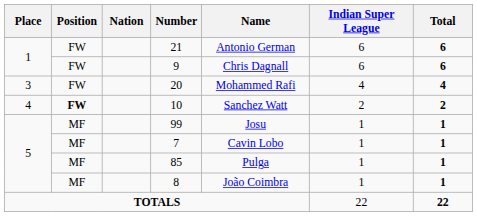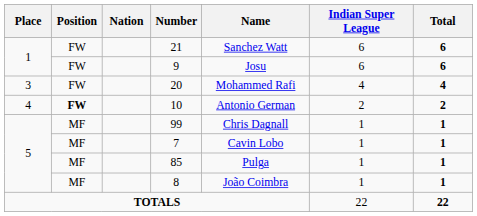 <table class="wikitable" style="font-size: 95%; text-align: center;">
 <tr>
 <th width=60>Place</th>
 <th width=60>Position</th>
 <th width=60>Nation</th>
 <th width=60>Number</th>
 <th width=150>Name</th>
 <th width=150><a href='#'>Indian Super League</a></th>
 <th width=80><strong>Total</strong></th>
 </tr>
 <tr>
 <td rowspan=2>1</td>
 <td>FW</td>
 <td></td>
 <td>21</td>
-<td><a href='#'>Antonio German</a></td>
+<td><a href='#'>Sanchez Watt</a></td>
 <td>6</td>
 <td><strong>6</strong></td>
 </tr>
 <tr>
 <td>FW</td>
 <td></td>
 <td>9</td>
-<td><a href='#'>Chris Dagnall</a></td>
+<td><a href='#'>Josu</a></td>
 <td>6</td>
 <td><strong>6</strong></td>
 </tr>
 <tr>
 <td>3</td>
 <td>FW</td>
 <td></td>
 <td>20</td>
 <td><a href='#'>Mohammed Rafi</a></td>
 <td>4</td>
 <td><strong>4</strong></td>
 </tr>
 <tr>
 <td>4</td>
 <td><strong>FW</strong></td>
 <td></td>
 <td>10</td>
-<td><a href='#'>Sanchez Watt</a></td>
+<td><a href='#'>Antonio German</a></td>
 <td>2</td>
 <td><strong>2</strong></td>
 </tr>
 <tr>
 <td rowspan=4>5</td>
 <td>MF</td>
 <td></td>
 <td>99</td>
-<td><a href='#'>Josu</a></td>
+<td><a href='#'>Chris Dagnall</a></td>
 <td>1</td>
 <td><strong>1</strong></td>
 </tr>
 <tr>
 <td>MF</td>
 <td></td>
 <td>7</td>
 <td><a href='#'>Cavin Lobo</a></td>
 <td>1</td>
 <td><strong>1</strong></td>
 </tr>
 <tr>
 <td>MF</td>
 <td></td>
 <td>85</td>
 <td><a href='#'>Pulga</a></td>
 <td>1</td>
 <td><strong>1</strong></td>
 </tr>
 <tr>
 <td>MF</td>
 <td></td>
 <td>8</td>
 <td><a href='#'>João Coimbra</a></td>
 <td>1</td>
 <td><strong>1</strong></td>
 </tr>
 <tr>
 <td colspan=5><strong>TOTALS</strong></td>
 <td>22</td>
 <td><strong>22</strong></td>
 </tr>
 </table>
